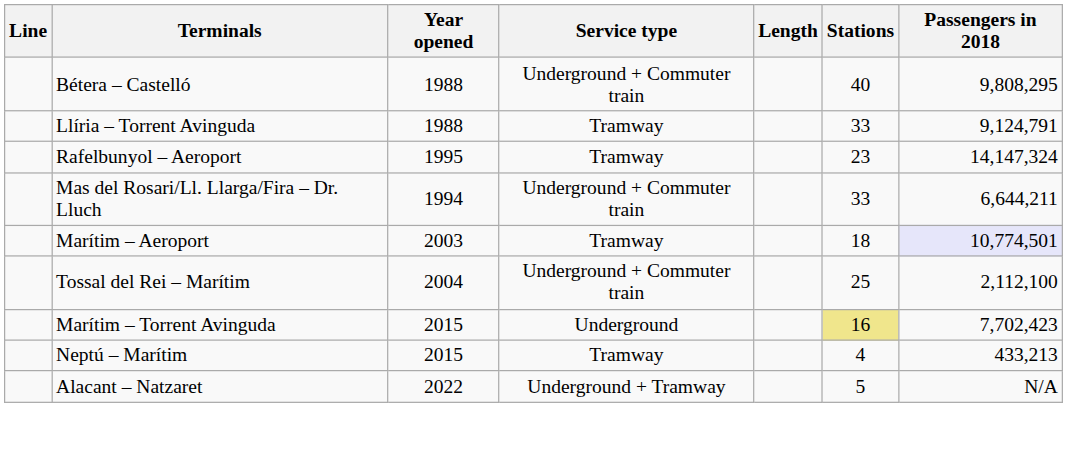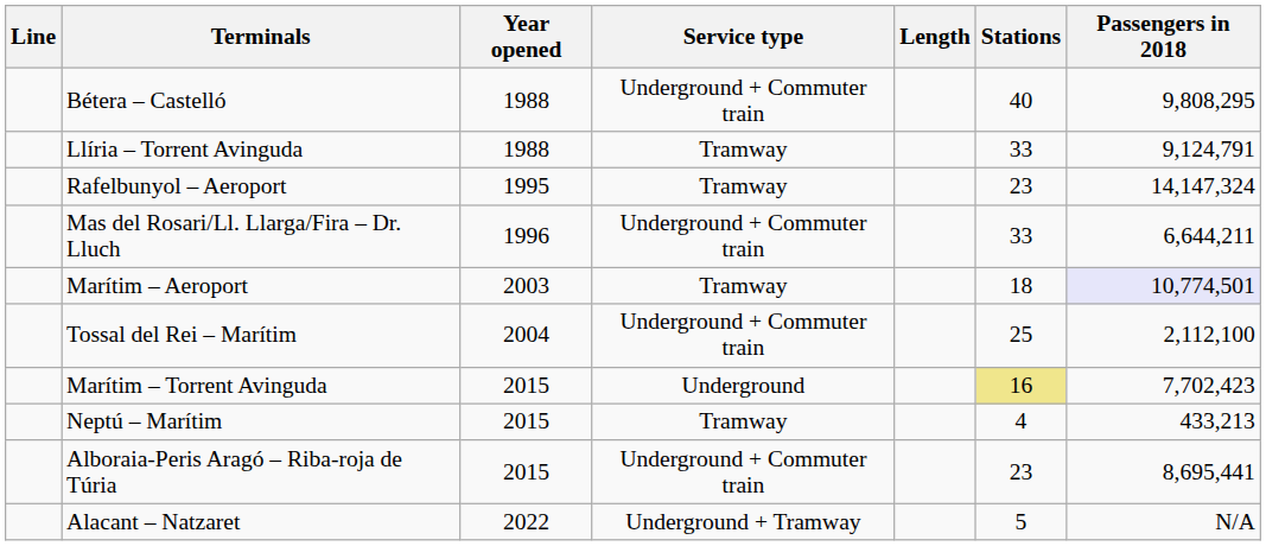 <table class="wikitable" align="center">
 <tr bgcolor="#EEEEEE">
 <th align="center">Line</th>
 <th align="center">Terminals</th>
 <th align="center">Year opened</th>
 <th align="center">Service type</th>
 <th align="center">Length</th>
 <th align="center">Stations</th>
 <th align="center">Passengers in 2018</th>
 </tr>
 <tr>
 <td></td>
 <td align="left">Bétera – Castelló</td>
 <td align="center">1988</td>
 <td align="center">Underground + Commuter train</td>
 <td align="right"></td>
 <td align="center">40</td>
 <td align="right">9,808,295</td>
 </tr>
 <tr>
 <td></td>
 <td align="left">Llíria – Torrent Avinguda</td>
 <td align="center">1988</td>
 <td align="center">Tramway</td>
 <td align="right"></td>
 <td align="center">33</td>
 <td align="right">9,124,791</td>
 </tr>
 <tr>
 <td></td>
 <td align="left">Rafelbunyol – Aeroport</td>
 <td align="center">1995</td>
 <td align="center">Tramway</td>
 <td align="right"></td>
 <td align="center">23</td>
 <td align="right">14,147,324</td>
 </tr>
 <tr>
 <td></td>
 <td align="left">Mas del Rosari/Ll. Llarga/Fira – Dr. Lluch</td>
-<td align="center">1994</td>
+<td align="center">1996</td>
 <td align="center">Underground + Commuter train</td>
 <td align="right"></td>
 <td align="center">33</td>
 <td align="right">6,644,211</td>
 </tr>
 <tr>
 <td></td>
 <td align="left">Marítim – Aeroport</td>
 <td align="center">2003</td>
 <td align="center">Tramway</td>
 <td align="right"></td>
 <td align="center">18</td>
 <td align="right" style="background: lavender;">10,774,501</td>
 </tr>
 <tr>
 <td></td>
 <td align="left">Tossal del Rei – Marítim</td>
 <td align="center">2004</td>
 <td align="center">Underground + Commuter train</td>
 <td align="right"></td>
 <td align="center">25</td>
 <td align="right">2,112,100</td>
 </tr>
 <tr>
 <td></td>
 <td align="left">Marítim – Torrent Avinguda</td>
 <td align="center">2015</td>
 <td align="center">Underground</td>
 <td align="right"></td>
 <td align="center" style="background: khaki;">16</td>
 <td align="right">7,702,423</td>
 </tr>
 <tr>
 <td></td>
 <td align="left">Neptú – Marítim</td>
 <td align="center">2015</td>
 <td align="center">Tramway</td>
 <td align="right"></td>
 <td align="center">4</td>
 <td align="right">433,213</td>
 </tr>
 <tr>
 <td></td>
+<td align="left">Alboraia-Peris Aragó – Riba-roja de Túria</td>
+<td align="center">2015</td>
+<td align="center">Underground + Commuter train</td>
+<td align="right"></td>
+<td align="center">23</td>
+<td align="right">8,695,441</td>
+</tr>
+<tr>
+<td></td>
 <td align="left">Alacant – Natzaret</td>
 <td align="center">2022</td>
 <td align="center">Underground + Tramway</td>
 <td align="right"></td>
 <td align="center">5</td>
 <td align="right">N/A</td>
 </tr>
 </table>
